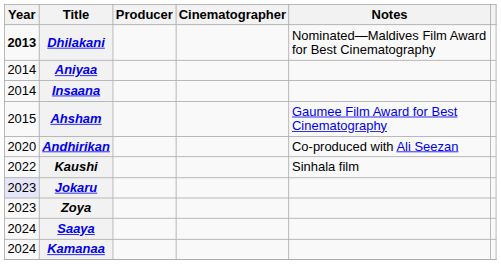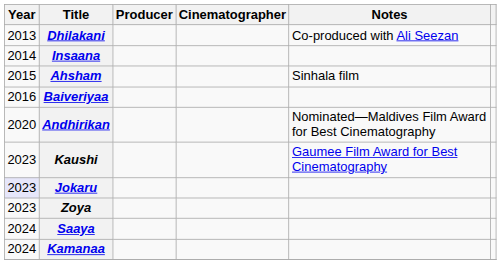 <table class="wikitable sortable plainrowheaders">
 <tr style="background:#ccc; text-align:center;">
 <th scope="col">Year</th>
 <th scope="col">Title</th>
 <th scope="col">Producer</th>
 <th scope="col">Cinematographer</th>
 <th scope="col">Notes</th>
 <th scope="col" class="unsortable"></th>
 </tr>
 <tr>
-<td><strong>2013</strong></td>
+<td>2013</td>
 <th scope="row"><em><a href='#'>Dhilakani</a></em></th>
 <td></td>
 <td></td>
-<td>Nominated—Maldives Film Award for Best Cinematography</td>
-<td style="text-align: center;"></td>
-</tr>
-<tr>
-<td>2014</td>
-<th scope="row"><em><a href='#'>Aniyaa</a></em></th>
-<td></td>
-<td></td>
-<td></td>
+<td>Co-produced with <a href='#'>Ali Seezan</a></td>
 <td style="text-align: center;"></td>
 </tr>
 <tr>
 <td>2014</td>
 <th scope="row"><em><a href='#'>Insaana</a></em></th>
 <td></td>
 <td></td>
 <td></td>
 <td style="text-align: center;"></td>
 </tr>
 <tr>
 <td>2015</td>
 <th scope="row"><em><a href='#'>Ahsham</a></em></th>
 <td></td>
 <td></td>
-<td><a href='#'>Gaumee Film Award for Best Cinematography</a></td>
+<td>Sinhala film</td>
+<td style="text-align: center;"></td>
+</tr>
+<tr>
+<td>2016</td>
+<th scope="row"><em><a href='#'>Baiveriyaa</a></em></th>
+<td></td>
+<td></td>
+<td></td>
 <td style="text-align: center;"></td>
 </tr>
 <tr>
 <td>2020</td>
 <th scope="row"><em><a href='#'>Andhirikan</a></em></th>
 <td></td>
 <td></td>
-<td>Co-produced with <a href='#'>Ali Seezan</a></td>
+<td>Nominated—Maldives Film Award for Best Cinematography</td>
 <td style="text-align: center;"></td>
 </tr>
 <tr>
-<td>2022</td>
+<td>2023</td>
 <th scope="row"><em>Kaushi</em></th>
 <td></td>
 <td></td>
-<td>Sinhala film</td>
+<td><a href='#'>Gaumee Film Award for Best Cinematography</a></td>
 <td style="text-align: center;"></td>
 </tr>
 <tr>
 <td style="background: lavender;">2023</td>
 <th scope="row"><em><a href='#'>Jokaru</a></em></th>
 <td></td>
 <td></td>
 <td></td>
 <td style="text-align: center;"></td>
 </tr>
 <tr>
 <td>2023</td>
 <th scope="row"><em>Zoya</em></th>
 <td></td>
 <td></td>
 <td></td>
 <td style="text-align: center;"></td>
 </tr>
 <tr>
 <td>2024</td>
 <th scope="row"><em><a href='#'>Saaya</a></em></th>
 <td></td>
 <td></td>
 <td></td>
 <td style="text-align: center;"></td>
 </tr>
 <tr>
 <td>2024</td>
 <th scope="row"><em><a href='#'>Kamanaa</a></em></th>
 <td></td>
 <td></td>
 <td></td>
 <td style="text-align: center;"></td>
 </tr>
 <tr>
 </tr>
 </table>
